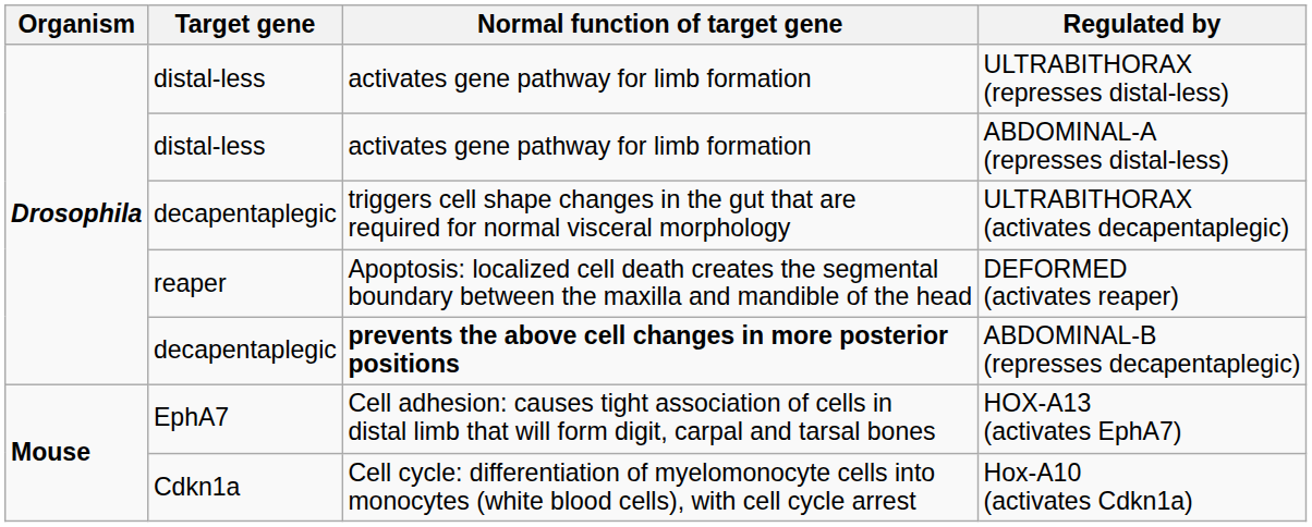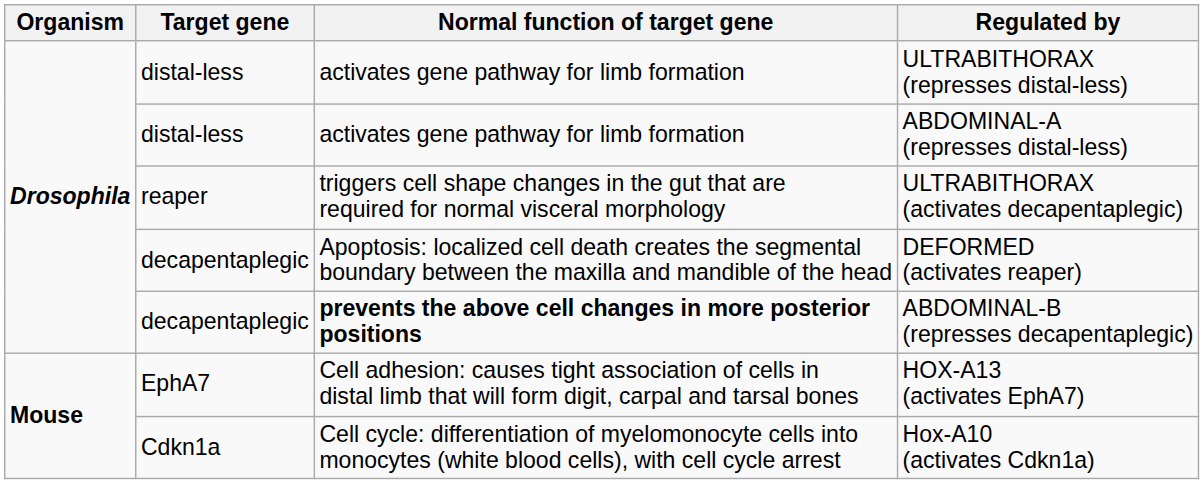 <table class="wikitable">
 <tr>
 <th>Organism</th>
 <th>Target gene</th>
 <th>Normal function of target gene</th>
 <th>Regulated by</th>
 </tr>
 <tr>
 <td rowspan=5><strong><em>Drosophila</em></strong></td>
 <td>distal-less</td>
 <td>activates gene pathway for limb formation</td>
 <td>ULTRABITHORAX<br>(represses distal-less)</td>
 </tr>
 <tr>
 <td>distal-less</td>
 <td>activates gene pathway for limb formation</td>
 <td>ABDOMINAL-A<br>(represses distal-less)</td>
 </tr>
 <tr>
-<td>decapentaplegic</td>
+<td>reaper</td>
 <td>triggers cell shape changes in the gut that are<br>required for normal visceral morphology</td>
 <td>ULTRABITHORAX<br>(activates decapentaplegic)</td>
 </tr>
 <tr>
-<td>reaper</td>
+<td>decapentaplegic</td>
 <td>Apoptosis: localized cell death creates the segmental<br>boundary between the maxilla and mandible of the head</td>
 <td>DEFORMED<br>(activates reaper)</td>
 </tr>
 <tr>
 <td>decapentaplegic</td>
 <td><strong>prevents the above cell changes in more posterior<br>positions</strong></td>
 <td>ABDOMINAL-B<br>(represses decapentaplegic)</td>
 </tr>
 <tr>
 <td rowspan=2><strong>Mouse</strong></td>
 <td>EphA7</td>
 <td>Cell adhesion: causes tight association of cells in<br>distal limb that will form digit, carpal and tarsal bones</td>
 <td>HOX-A13<br>(activates EphA7)</td>
 </tr>
 <tr>
 <td>Cdkn1a</td>
 <td>Cell cycle: differentiation of myelomonocyte cells into<br>monocytes (white blood cells), with cell cycle arrest</td>
 <td>Hox-A10<br>(activates Cdkn1a)</td>
 </tr>
 </table>
